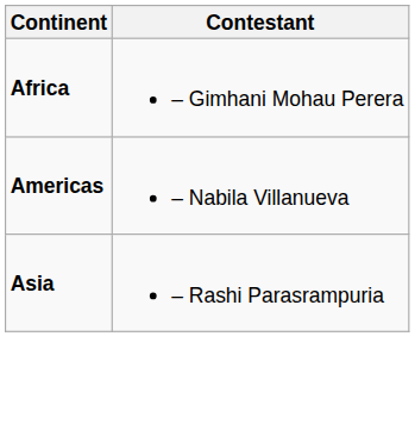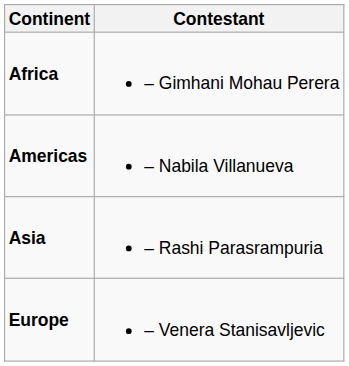 <table class="wikitable sortable" style="font-size:95%;">
 <tr>
 <th>Continent</th>
 <th>Contestant</th>
 </tr>
 <tr>
 <td><strong>Africa</strong></td>
 <td><br><ul><li><strong></strong> – Gimhani Mohau Perera</li></ul></td>
 </tr>
 <tr>
 <td><strong>Americas</strong></td>
 <td><br><ul><li><strong></strong> – Nabila Villanueva</li></ul></td>
 </tr>
 <tr>
 <td><strong>Asia</strong></td>
 <td><br><ul><li><strong></strong> – Rashi Parasrampuria</li></ul></td>
 </tr>
+<tr>
+<td><strong>Europe</strong></td>
+<td><br><ul><li><strong></strong> – Venera Stanisavljevic</li></ul></td>
+</tr>
 </table>
